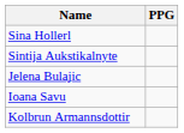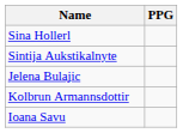 <table class=wikitable>
 <tr>
 <th width=167>Name</th>
 <th>PPG</th>
 </tr>
 <tr>
 <td> <a href='#'>Sina Hollerl</a></td>
 <td></td>
 </tr>
 <tr>
 <td> <a href='#'>Sintija Aukstikalnyte</a></td>
 <td></td>
 </tr>
 <tr>
 <td> <a href='#'>Jelena Bulajic</a></td>
 <td></td>
 </tr>
 <tr>
+<td> <a href='#'>Kolbrun Armannsdottir</a></td>
+<td></td>
+</tr>
+<tr>
 <td> <a href='#'>Ioana Savu</a></td>
 <td></td>
 </tr>
-<tr>
-<td> <a href='#'>Kolbrun Armannsdottir</a></td>
-<td></td>
-</tr>
 </table>
